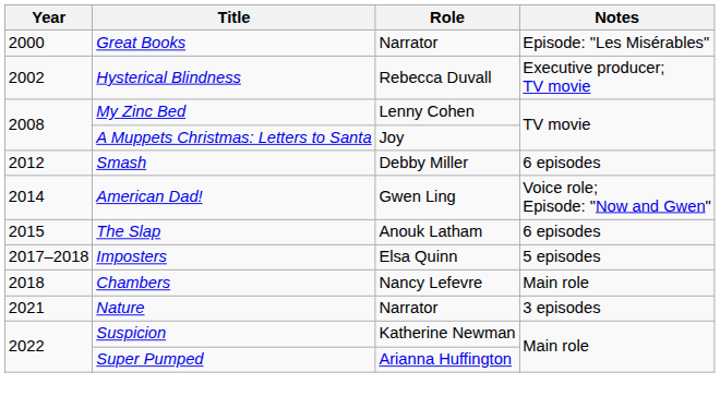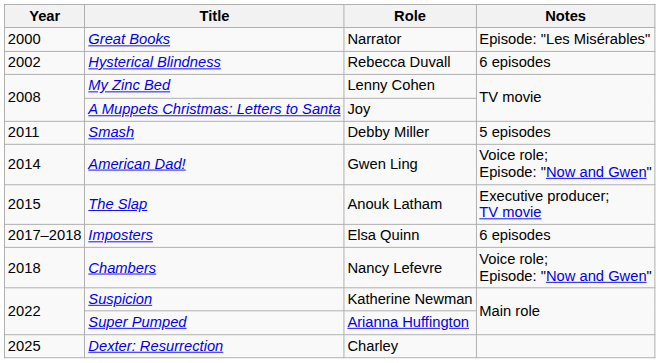 <table class="wikitable sortable">
 <tr>
 <th>Year</th>
 <th>Title</th>
 <th>Role</th>
 <th class="unsortable">Notes</th>
 </tr>
 <tr>
 <td>2000</td>
 <td><em><a href='#'>Great Books</a></em></td>
 <td>Narrator</td>
 <td>Episode: "Les Misérables"</td>
 </tr>
 <tr>
 <td>2002</td>
 <td><em><a href='#'>Hysterical Blindness</a></em></td>
 <td>Rebecca Duvall</td>
-<td>Executive producer;<br><a href='#'>TV movie</a></td>
+<td>6 episodes</td>
 </tr>
 <tr>
 <td rowspan=2>2008</td>
 <td><em><a href='#'>My Zinc Bed</a></em></td>
 <td>Lenny Cohen</td>
 <td rowspan=2>TV movie</td>
 </tr>
 <tr>
 <td><em><a href='#'>A Muppets Christmas: Letters to Santa</a></em></td>
 <td>Joy</td>
 </tr>
 <tr>
-<td>2012</td>
+<td>2011</td>
 <td><em><a href='#'>Smash</a></em></td>
 <td>Debby Miller</td>
-<td>6 episodes</td>
+<td>5 episodes</td>
 </tr>
 <tr>
 <td>2014</td>
 <td><em><a href='#'>American Dad!</a></em></td>
 <td>Gwen Ling</td>
 <td>Voice role;<br>Episode: "<a href='#'>Now and Gwen</a>"</td>
 </tr>
 <tr>
 <td>2015</td>
 <td><em><a href='#'>The Slap</a></em></td>
 <td>Anouk Latham</td>
-<td>6 episodes</td>
+<td>Executive producer;<br><a href='#'>TV movie</a></td>
 </tr>
 <tr>
 <td>2017–2018</td>
 <td><em><a href='#'>Imposters</a></em></td>
 <td>Elsa Quinn</td>
-<td>5 episodes</td>
+<td>6 episodes</td>
 </tr>
 <tr>
 <td>2018</td>
 <td><em><a href='#'>Chambers</a></em></td>
 <td>Nancy Lefevre</td>
-<td>Main role</td>
-</tr>
-<tr>
-<td>2021</td>
-<td><em><a href='#'>Nature</a></em></td>
-<td>Narrator</td>
-<td>3 episodes</td>
+<td>Voice role;<br>Episode: "<a href='#'>Now and Gwen</a>"</td>
 </tr>
 <tr>
 <td rowspan=2>2022</td>
 <td><em><a href='#'>Suspicion</a></em></td>
 <td>Katherine Newman</td>
 <td rowspan=2>Main role</td>
 </tr>
 <tr>
 <td><em><a href='#'>Super Pumped</a></em></td>
 <td><a href='#'>Arianna Huffington</a></td>
 </tr>
+<tr>
+<td>2025</td>
+<td><em><a href='#'>Dexter: Resurrection</a></em></td>
+<td>Charley</td>
+<td></td>
+</tr>
 </table>
